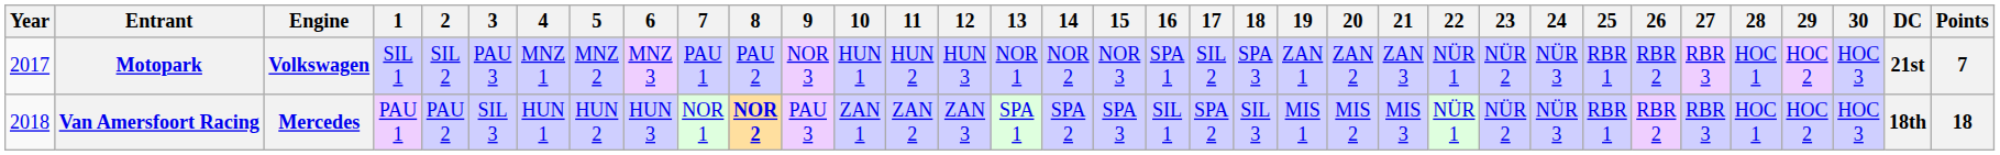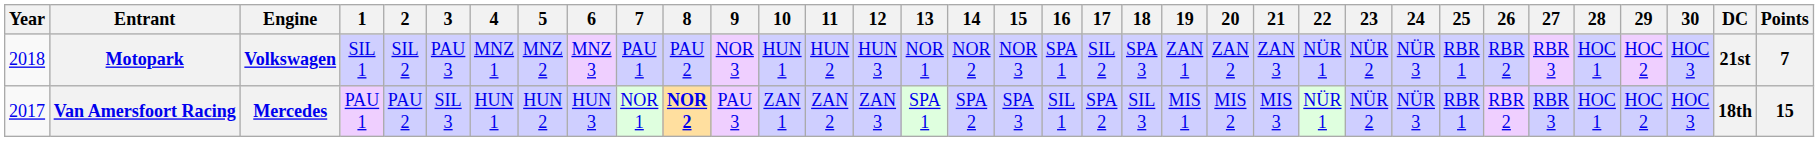 <table class="wikitable" style="text-align:center; font-size:85%">
 <tr>
 <th>Year</th>
 <th>Entrant</th>
 <th>Engine</th>
 <th>1</th>
 <th>2</th>
 <th>3</th>
 <th>4</th>
 <th>5</th>
 <th>6</th>
 <th>7</th>
 <th>8</th>
 <th>9</th>
 <th>10</th>
 <th>11</th>
 <th>12</th>
 <th>13</th>
 <th>14</th>
 <th>15</th>
 <th>16</th>
 <th>17</th>
 <th>18</th>
 <th>19</th>
 <th>20</th>
 <th>21</th>
 <th>22</th>
 <th>23</th>
 <th>24</th>
 <th>25</th>
 <th>26</th>
 <th>27</th>
 <th>28</th>
 <th>29</th>
 <th>30</th>
 <th>DC</th>
 <th>Points</th>
 </tr>
 <tr>
-<td><a href='#'>2017</a></td>
+<td><a href='#'>2018</a></td>
 <th nowrap><a href='#'>Motopark</a></th>
 <th><a href='#'>Volkswagen</a></th>
 <td style="background:#CFCFFF;"><a href='#'>SIL<br>1</a><br></td>
 <td style="background:#CFCFFF;"><a href='#'>SIL<br>2</a><br></td>
 <td style="background:#CFCFFF;"><a href='#'>PAU<br>3</a><br></td>
 <td style="background:#CFCFFF;"><a href='#'>MNZ<br>1</a><br></td>
 <td style="background:#CFCFFF;"><a href='#'>MNZ<br>2</a><br></td>
 <td style="background:#EFCFFF;"><a href='#'>MNZ<br>3</a><br></td>
 <td style="background:#CFCFFF;"><a href='#'>PAU<br>1</a><br></td>
 <td style="background:#CFCFFF;"><a href='#'>PAU<br>2</a><br></td>
 <td style="background:#EFCFFF;"><a href='#'>NOR<br>3</a><br></td>
 <td style="background:#CFCFFF;"><a href='#'>HUN<br>1</a><br></td>
 <td style="background:#CFCFFF;"><a href='#'>HUN<br>2</a><br></td>
 <td style="background:#CFCFFF;"><a href='#'>HUN<br>3</a><br></td>
 <td style="background:#CFCFFF;"><a href='#'>NOR<br>1</a><br></td>
 <td style="background:#CFCFFF;"><a href='#'>NOR<br>2</a><br></td>
 <td style="background:#CFCFFF;"><a href='#'>NOR<br>3</a><br></td>
 <td style="background:#CFCFFF;"><a href='#'>SPA<br>1</a><br></td>
 <td style="background:#CFCFFF;"><a href='#'>SIL<br>2</a><br></td>
 <td style="background:#CFCFFF;"><a href='#'>SPA<br>3</a><br></td>
 <td style="background:#CFCFFF;"><a href='#'>ZAN<br>1</a><br></td>
 <td style="background:#CFCFFF;"><a href='#'>ZAN<br>2</a><br></td>
 <td style="background:#CFCFFF;"><a href='#'>ZAN<br>3</a><br></td>
 <td style="background:#CFCFFF;"><a href='#'>NÜR<br>1</a><br></td>
 <td style="background:#CFCFFF;"><a href='#'>NÜR<br>2</a><br></td>
 <td style="background:#CFCFFF;"><a href='#'>NÜR<br>3</a><br></td>
 <td style="background:#CFCFFF;"><a href='#'>RBR<br>1</a><br></td>
 <td style="background:#CFCFFF;"><a href='#'>RBR<br>2</a><br></td>
 <td style="background:#EFCFFF;"><a href='#'>RBR<br>3</a><br></td>
 <td style="background:#CFCFFF;"><a href='#'>HOC<br>1</a><br></td>
 <td style="background:#EFCFFF;"><a href='#'>HOC<br>2</a><br></td>
 <td style="background:#CFCFFF;"><a href='#'>HOC<br>3</a><br></td>
 <th>21st</th>
 <th>7</th>
 </tr>
 <tr>
-<td><a href='#'>2018</a></td>
+<td><a href='#'>2017</a></td>
 <th nowrap><a href='#'>Van Amersfoort Racing</a></th>
 <th><a href='#'>Mercedes</a></th>
 <td style="background:#EFCFFF;"><a href='#'>PAU<br>1</a><br></td>
 <td style="background:#CFCFFF;"><a href='#'>PAU<br>2</a><br></td>
 <td style="background:#CFCFFF;"><a href='#'>SIL<br>3</a><br></td>
 <td style="background:#CFCFFF;"><a href='#'>HUN<br>1</a><br></td>
 <td style="background:#CFCFFF;"><a href='#'>HUN<br>2</a><br></td>
 <td style="background:#CFCFFF;"><a href='#'>HUN<br>3</a><br></td>
 <td style="background:#DFFFDF;"><a href='#'>NOR<br>1</a><br></td>
 <td style="background:#FFDF9F;"><strong><a href='#'>NOR<br>2</a><br></strong></td>
 <td style="background:#EFCFFF;"><a href='#'>PAU<br>3</a><br></td>
 <td style="background:#CFCFFF;"><a href='#'>ZAN<br>1</a><br></td>
 <td style="background:#CFCFFF;"><a href='#'>ZAN<br>2</a><br></td>
 <td style="background:#CFCFFF;"><a href='#'>ZAN<br>3</a><br></td>
 <td style="background:#DFFFDF;"><a href='#'>SPA<br>1</a><br></td>
 <td style="background:#CFCFFF;"><a href='#'>SPA<br>2</a><br></td>
 <td style="background:#CFCFFF;"><a href='#'>SPA<br>3</a><br></td>
 <td style="background:#CFCFFF;"><a href='#'>SIL<br>1</a><br></td>
 <td style="background:#CFCFFF;"><a href='#'>SPA<br>2</a><br></td>
 <td style="background:#CFCFFF;"><a href='#'>SIL<br>3</a><br></td>
 <td style="background:#CFCFFF;"><a href='#'>MIS<br>1</a><br></td>
 <td style="background:#CFCFFF;"><a href='#'>MIS<br>2</a><br></td>
 <td style="background:#CFCFFF;"><a href='#'>MIS<br>3</a><br></td>
 <td style="background:#DFFFDF;"><a href='#'>NÜR<br>1</a><br></td>
 <td style="background:#CFCFFF;"><a href='#'>NÜR<br>2</a><br></td>
 <td style="background:#CFCFFF;"><a href='#'>NÜR<br>3</a><br></td>
 <td style="background:#CFCFFF;"><a href='#'>RBR<br>1</a><br></td>
 <td style="background:#EFCFFF;"><a href='#'>RBR<br>2</a><br></td>
 <td style="background:#CFCFFF;"><a href='#'>RBR<br>3</a><br></td>
 <td style="background:#CFCFFF;"><a href='#'>HOC<br>1</a><br></td>
 <td style="background:#CFCFFF;"><a href='#'>HOC<br>2</a><br></td>
 <td style="background:#CFCFFF;"><a href='#'>HOC<br>3</a><br></td>
 <th>18th</th>
-<th>18</th>
+<th>15</th>
 </tr>
 </table>
